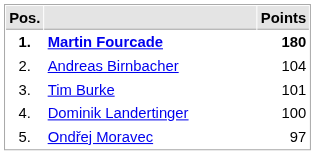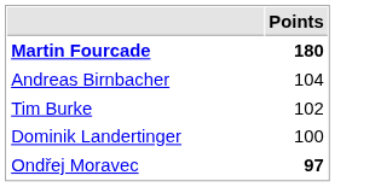 <table cellspacing="1" cellpadding="3" style="border:1px solid #AAAAAA;font-size:90%">
 <tr bgcolor="#E4E4E4">
-<th style="border-bottom:1px solid #AAAAAA" width=10>Pos.</th>
 <th style="border-bottom:1px solid #AAAAAA" width=200></th>
 <th style="border-bottom:1px solid #AAAAAA" width=20>Points</th>
 </tr>
 <tr>
-<td align="center"><strong>1.</strong></td>
 <td> <strong><a href='#'>Martin Fourcade</a></strong></td>
 <td align="right"><strong>180</strong></td>
 </tr>
 <tr>
-<td align="center">2.</td>
 <td> <a href='#'>Andreas Birnbacher</a></td>
 <td align="right">104</td>
 </tr>
 <tr>
-<td align="center">3.</td>
 <td> <a href='#'>Tim Burke</a></td>
-<td align="right">101</td>
+<td align="right">102</td>
 </tr>
 <tr>
-<td align="center">4.</td>
 <td> <a href='#'>Dominik Landertinger</a></td>
 <td align="right">100</td>
 </tr>
 <tr>
-<td align="center">5.</td>
 <td> <a href='#'>Ondřej Moravec</a></td>
-<td align="right">97</td>
+<td align="right"><strong>97</strong></td>
 </tr>
 </table>
